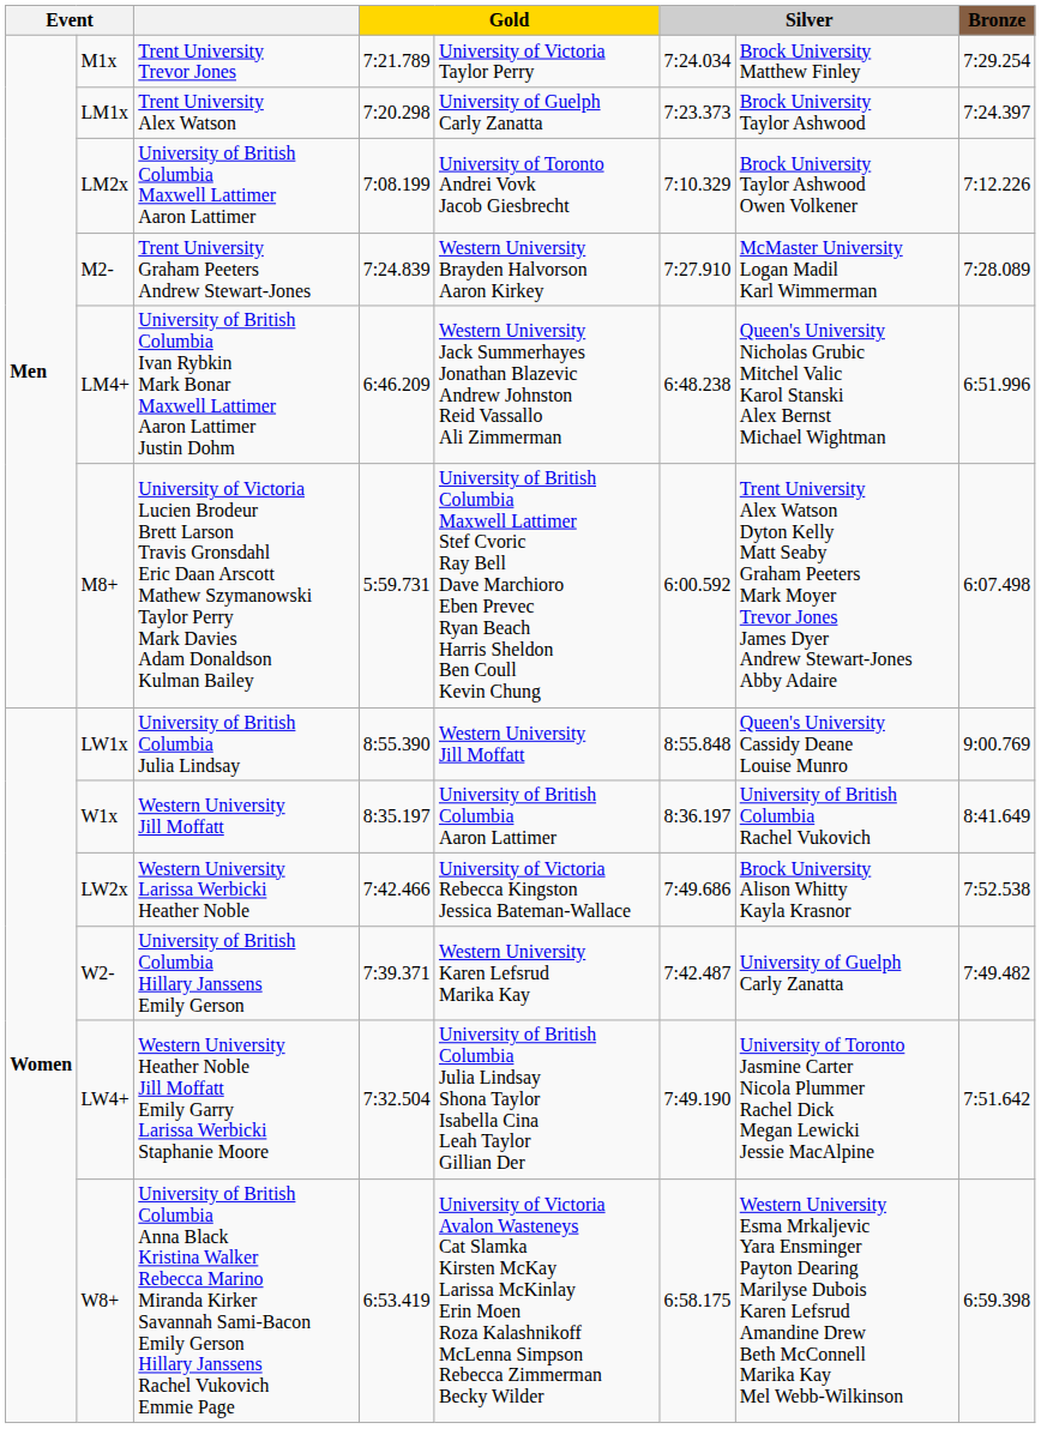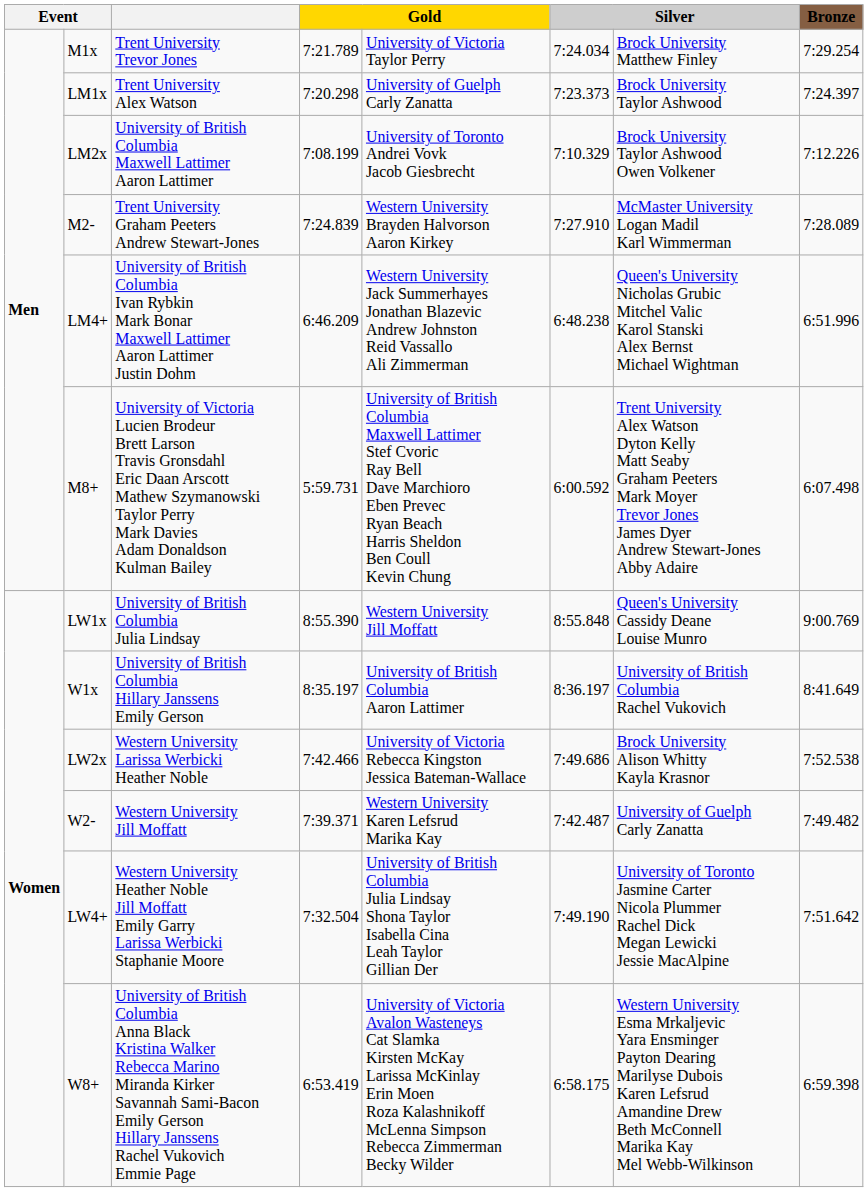 <table class="wikitable mw-collapsible mw-collapsed">
 <tr>
 <th colspan="2">Event</th>
 <th></th>
 <th colspan="2" style="background:#FFD700;">Gold</th>
 <th colspan="2" style="background:#CECECE;">Silver</th>
 <th colspan="2" style="background:#855E42;">Bronze</th>
 </tr>
 <tr>
 <td rowspan="6"><strong>Men</strong></td>
 <td>M1x</td>
 <td><a href='#'>Trent University</a><br><a href='#'> Trevor Jones</a></td>
 <td>7:21.789</td>
 <td><a href='#'>University of Victoria</a><br>Taylor Perry</td>
 <td>7:24.034</td>
 <td><a href='#'>Brock University</a><br>Matthew Finley</td>
 <td>7:29.254</td>
 </tr>
 <tr>
 <td>LM1x</td>
 <td><a href='#'>Trent University</a><br>Alex Watson</td>
 <td>7:20.298</td>
 <td><a href='#'>University of Guelph</a><br>Carly Zanatta</td>
 <td>7:23.373</td>
 <td><a href='#'>Brock University</a><br>Taylor Ashwood</td>
 <td>7:24.397</td>
 </tr>
 <tr>
 <td>LM2x</td>
 <td><a href='#'>University of British Columbia</a><br><a href='#'>Maxwell Lattimer</a><br>Aaron Lattimer</td>
 <td>7:08.199</td>
 <td><a href='#'>University of Toronto</a><br>Andrei Vovk<br>Jacob Giesbrecht</td>
 <td>7:10.329</td>
 <td><a href='#'>Brock University</a><br>Taylor Ashwood<br>Owen Volkener</td>
 <td>7:12.226</td>
 </tr>
 <tr>
 <td>M2-</td>
 <td><a href='#'>Trent University</a><br>Graham Peeters<br>Andrew Stewart-Jones</td>
 <td>7:24.839</td>
 <td><a href='#'>Western University</a><br>Brayden Halvorson<br>Aaron Kirkey</td>
 <td>7:27.910</td>
 <td><a href='#'>McMaster University</a><br>Logan Madil<br>Karl Wimmerman</td>
 <td>7:28.089</td>
 </tr>
 <tr>
 <td>LM4+</td>
 <td><a href='#'>University of British Columbia</a><br>Ivan Rybkin<br>Mark Bonar<br><a href='#'>Maxwell Lattimer</a><br>Aaron Lattimer<br>Justin Dohm</td>
 <td>6:46.209</td>
 <td><a href='#'>Western University</a><br>Jack Summerhayes<br>Jonathan Blazevic<br>Andrew Johnston<br>Reid Vassallo<br>Ali Zimmerman</td>
 <td>6:48.238</td>
 <td><a href='#'>Queen's University</a><br>Nicholas Grubic<br>Mitchel Valic<br>Karol Stanski<br>Alex Bernst<br>Michael Wightman</td>
 <td>6:51.996</td>
 </tr>
 <tr>
 <td>M8+</td>
 <td><a href='#'>University of Victoria</a><br>Lucien Brodeur<br>Brett Larson<br>Travis Gronsdahl<br>Eric Daan Arscott<br>Mathew Szymanowski<br>Taylor Perry<br>Mark Davies<br>Adam Donaldson<br>Kulman Bailey</td>
 <td>5:59.731</td>
 <td><a href='#'>University of British Columbia</a><br><a href='#'>Maxwell Lattimer</a><br>Stef Cvoric<br>Ray Bell<br>Dave Marchioro<br>Eben Prevec<br>Ryan Beach<br>Harris Sheldon<br>Ben Coull<br>Kevin Chung</td>
 <td>6:00.592</td>
 <td><a href='#'>Trent University</a><br>Alex Watson<br>Dyton Kelly<br>Matt Seaby<br>Graham Peeters<br>Mark Moyer<br><a href='#'> Trevor Jones</a><br>James Dyer<br>Andrew Stewart-Jones<br>Abby Adaire</td>
 <td>6:07.498</td>
 </tr>
 <tr>
 <td rowspan="6"><strong>Women</strong></td>
 <td>LW1x</td>
 <td><a href='#'>University of British Columbia</a><br>Julia Lindsay</td>
 <td>8:55.390</td>
 <td><a href='#'>Western University</a><br><a href='#'>Jill Moffatt</a></td>
 <td>8:55.848</td>
 <td><a href='#'>Queen's University</a><br>Cassidy Deane<br>Louise Munro</td>
 <td>9:00.769</td>
 </tr>
 <tr>
 <td>W1x</td>
-<td><a href='#'>Western University</a><br><a href='#'>Jill Moffatt</a></td>
+<td><a href='#'>University of British Columbia</a><br><a href='#'>Hillary Janssens</a><br>Emily Gerson</td>
 <td>8:35.197</td>
 <td><a href='#'>University of British Columbia</a><br>Aaron Lattimer</td>
 <td>8:36.197</td>
 <td><a href='#'>University of British Columbia</a><br>Rachel Vukovich</td>
 <td>8:41.649</td>
 </tr>
 <tr>
 <td>LW2x</td>
 <td><a href='#'>Western University</a><br><a href='#'>Larissa Werbicki</a><br>Heather Noble</td>
 <td>7:42.466</td>
 <td><a href='#'>University of Victoria</a><br>Rebecca Kingston<br>Jessica Bateman-Wallace</td>
 <td>7:49.686</td>
 <td><a href='#'>Brock University</a><br>Alison Whitty<br>Kayla Krasnor</td>
 <td>7:52.538</td>
 </tr>
 <tr>
 <td>W2-</td>
-<td><a href='#'>University of British Columbia</a><br><a href='#'>Hillary Janssens</a><br>Emily Gerson</td>
+<td><a href='#'>Western University</a><br><a href='#'>Jill Moffatt</a></td>
 <td>7:39.371</td>
 <td><a href='#'>Western University</a><br>Karen Lefsrud<br>Marika Kay</td>
 <td>7:42.487</td>
 <td><a href='#'>University of Guelph</a><br>Carly Zanatta</td>
 <td>7:49.482</td>
 </tr>
 <tr>
 <td>LW4+</td>
 <td><a href='#'>Western University</a><br>Heather Noble<br><a href='#'>Jill Moffatt</a><br>Emily Garry<br><a href='#'>Larissa Werbicki</a><br>Staphanie Moore</td>
 <td>7:32.504</td>
 <td><a href='#'>University of British Columbia</a><br>Julia Lindsay<br>Shona Taylor<br>Isabella Cina<br>Leah Taylor<br>Gillian Der</td>
 <td>7:49.190</td>
 <td><a href='#'>University of Toronto</a><br>Jasmine Carter<br>Nicola Plummer<br>Rachel Dick<br>Megan Lewicki<br>Jessie MacAlpine</td>
 <td>7:51.642</td>
 </tr>
 <tr>
 <td>W8+</td>
 <td><a href='#'>University of British Columbia</a><br>Anna Black<br><a href='#'>Kristina Walker</a><br><a href='#'>Rebecca Marino</a><br>Miranda Kirker<br>Savannah Sami-Bacon<br>Emily Gerson<br><a href='#'>Hillary Janssens</a><br>Rachel Vukovich<br>Emmie Page</td>
 <td>6:53.419</td>
 <td><a href='#'>University of Victoria</a><br><a href='#'>Avalon Wasteneys</a><br>Cat Slamka<br>Kirsten McKay<br>Larissa McKinlay<br>Erin Moen<br>Roza Kalashnikoff<br>McLenna Simpson<br>Rebecca Zimmerman<br>Becky Wilder</td>
 <td>6:58.175</td>
 <td><a href='#'>Western University</a><br>Esma Mrkaljevic<br>Yara Ensminger<br>Payton Dearing<br>Marilyse Dubois<br>Karen Lefsrud<br>Amandine Drew<br>Beth McConnell<br>Marika Kay<br>Mel Webb-Wilkinson</td>
 <td>6:59.398</td>
 </tr>
 </table>
